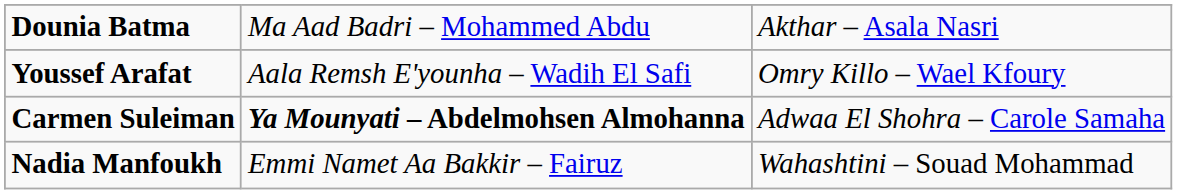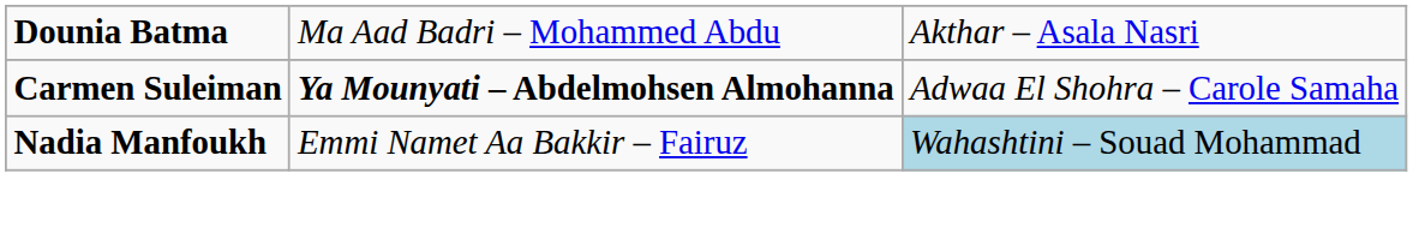 <table class="wikitable">
 <tr>
 <td><strong>Dounia Batma</strong></td>
 <td><em>Ma Aad Badri</em> – <a href='#'>Mohammed Abdu</a></td>
 <td><em>Akthar</em> – <a href='#'>Asala Nasri</a></td>
-</tr>
-<tr>
-<td><strong>Youssef Arafat</strong></td>
-<td><em>Aala Remsh E'younha</em> – <a href='#'>Wadih El Safi</a></td>
-<td><em>Omry Killo</em> – <a href='#'>Wael Kfoury</a></td>
 </tr>
 <tr>
 <td><strong>Carmen Suleiman</strong></td>
 <td><strong><em>Ya Mounyati</em> – Abdelmohsen Almohanna</strong></td>
 <td><em>Adwaa El Shohra</em> – <a href='#'>Carole Samaha</a></td>
 </tr>
 <tr>
 <td><strong>Nadia Manfoukh</strong></td>
 <td><em>Emmi Namet Aa Bakkir</em> – <a href='#'>Fairuz</a></td>
-<td><em>Wahashtini</em> – Souad Mohammad</td>
+<td style="background: lightblue;"><em>Wahashtini</em> – Souad Mohammad</td>
 </tr>
 </table>
